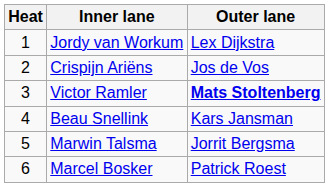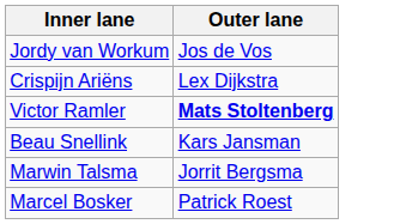 <table class="wikitable">
 <tr>
-<th>Heat</th>
 <th>Inner lane</th>
 <th>Outer lane</th>
 </tr>
 <tr>
-<td align="center">1</td>
 <td><a href='#'>Jordy van Workum</a></td>
+<td><a href='#'>Jos de Vos</a></td>
+</tr>
+<tr>
+<td><a href='#'>Crispijn Ariëns</a></td>
 <td><a href='#'>Lex Dijkstra</a></td>
 </tr>
 <tr>
-<td align="center">2</td>
-<td><a href='#'>Crispijn Ariëns</a></td>
-<td><a href='#'>Jos de Vos</a></td>
-</tr>
-<tr>
-<td align="center">3</td>
 <td><a href='#'>Victor Ramler</a></td>
 <td><strong><a href='#'>Mats Stoltenberg</a></strong></td>
 </tr>
 <tr>
-<td align="center">4</td>
 <td><a href='#'>Beau Snellink</a></td>
 <td><a href='#'>Kars Jansman</a></td>
 </tr>
 <tr>
-<td align="center">5</td>
 <td><a href='#'>Marwin Talsma</a></td>
 <td><a href='#'>Jorrit Bergsma</a></td>
 </tr>
 <tr>
-<td align="center">6</td>
 <td><a href='#'>Marcel Bosker</a></td>
 <td><a href='#'>Patrick Roest</a></td>
 </tr>
 </table>
